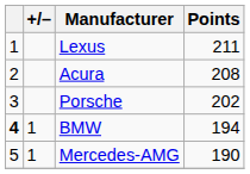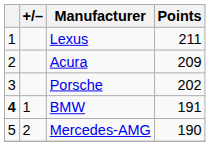 <table class="wikitable" style="font-size: 95%;">
 <tr>
 <th scope="col"></th>
 <th scope="col">+/–</th>
 <th scope="col">Manufacturer</th>
 <th scope="col">Points</th>
 </tr>
 <tr>
 <td align=center>1</td>
 <td align="left"></td>
 <td> <a href='#'>Lexus</a></td>
 <td align=right>211</td>
 </tr>
 <tr>
 <td align=center>2</td>
 <td align="left"></td>
 <td> <a href='#'>Acura</a></td>
-<td align=right>208</td>
+<td align=right>209</td>
 </tr>
 <tr>
 <td align=center>3</td>
 <td align="left"></td>
 <td> <a href='#'>Porsche</a></td>
 <td align=right>202</td>
 </tr>
 <tr>
 <td align=center><strong>4</strong></td>
 <td align="left"> 1</td>
 <td> <a href='#'>BMW</a></td>
-<td align=right>194</td>
+<td align=right>191</td>
 </tr>
 <tr>
 <td align=center>5</td>
-<td align="left"> 1</td>
+<td align="left"> 2</td>
 <td> <a href='#'>Mercedes-AMG</a></td>
 <td align=right>190</td>
 </tr>
 <tr>
 </tr>
 </table>
